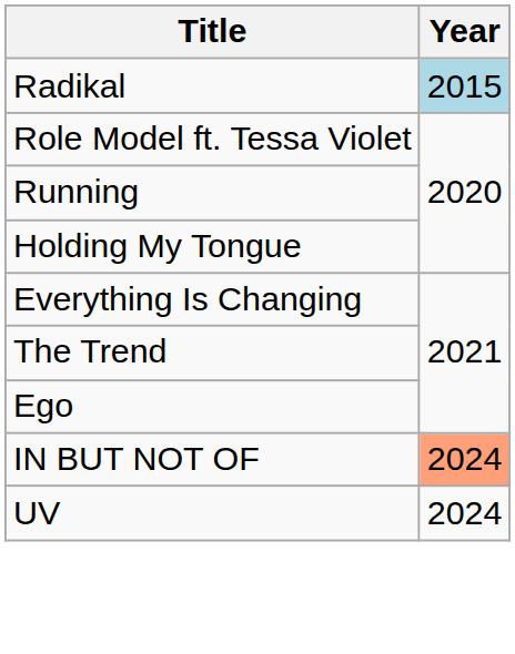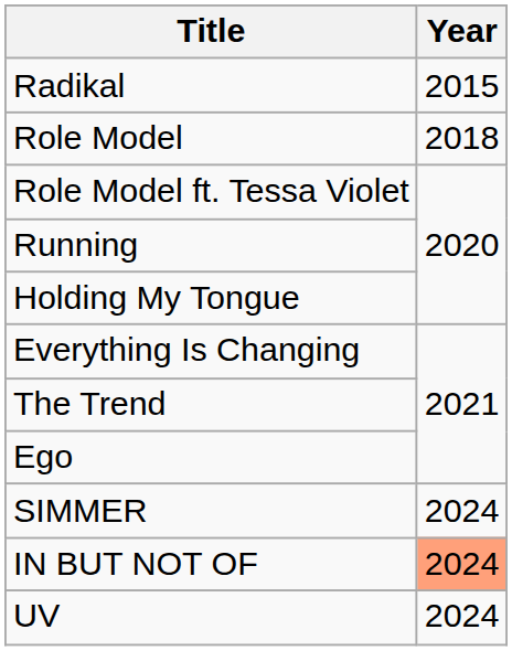 <table class="wikitable">
 <tr>
 <th>Title</th>
 <th>Year</th>
 </tr>
 <tr>
 <td>Radikal</td>
-<td style="background: lightblue;">2015</td>
+<td>2015</td>
+</tr>
+<tr>
+<td>Role Model</td>
+<td>2018</td>
 </tr>
 <tr>
 <td>Role Model ft. Tessa Violet</td>
 <td rowspan="3">2020</td>
 </tr>
 <tr>
 <td>Running</td>
 </tr>
 <tr>
 <td>Holding My Tongue</td>
 </tr>
 <tr>
 <td>Everything Is Changing</td>
 <td rowspan="3">2021</td>
 </tr>
 <tr>
 <td>The Trend</td>
 </tr>
 <tr>
 <td>Ego</td>
 </tr>
 <tr>
+<td>SIMMER</td>
+<td>2024</td>
+</tr>
+<tr>
 <td>IN BUT NOT OF</td>
 <td style="background: lightsalmon;">2024</td>
 </tr>
 <tr>
 <td>UV</td>
 <td>2024</td>
 </tr>
 </table>
